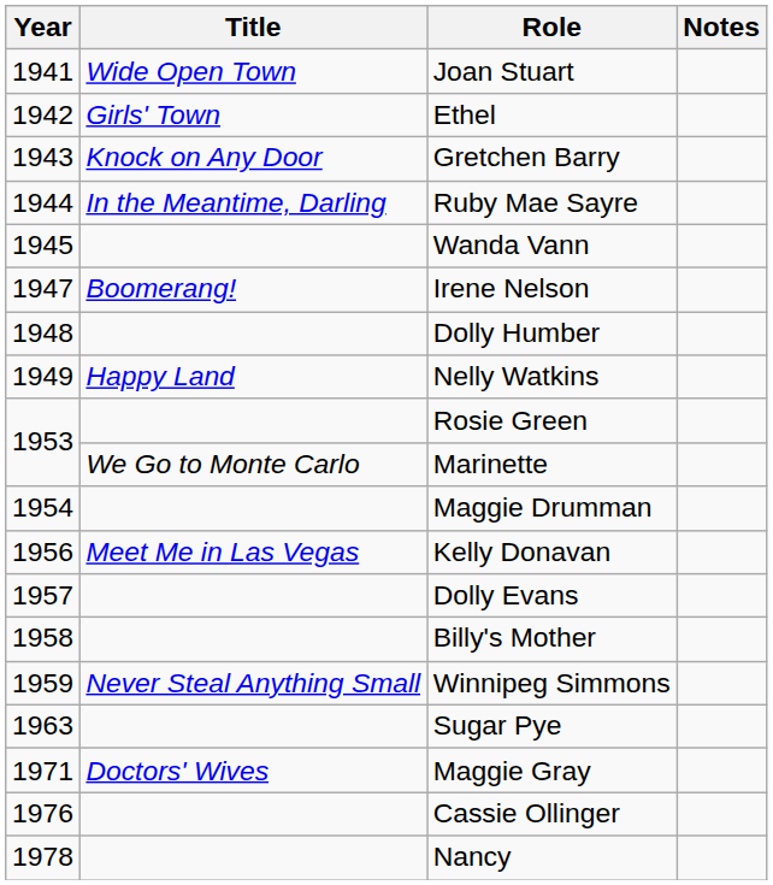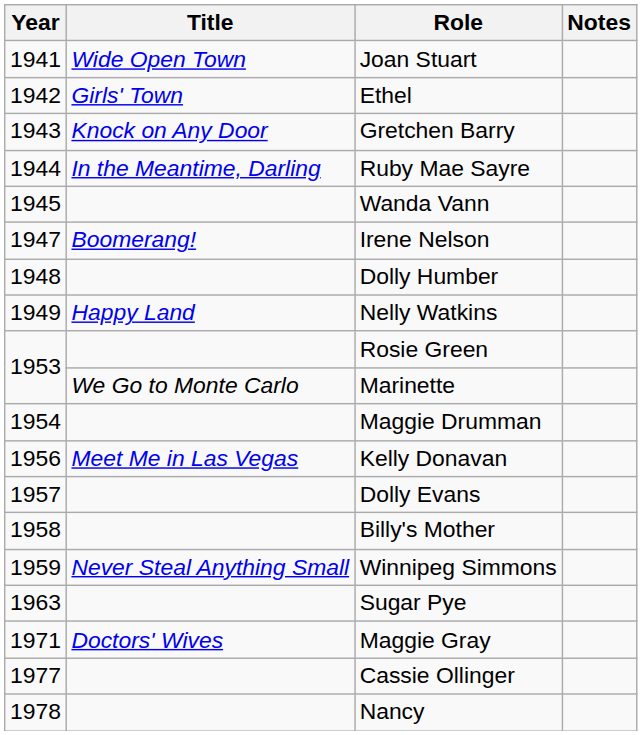 <table class="wikitable sortable">
 <tr>
 <th>Year</th>
 <th>Title</th>
 <th>Role</th>
 <th class="unsortable">Notes</th>
 </tr>
 <tr>
 <td>1941</td>
 <td><em><a href='#'>Wide Open Town</a></em></td>
 <td>Joan Stuart</td>
 <td></td>
 </tr>
 <tr>
 <td>1942</td>
 <td><em><a href='#'>Girls' Town</a></em></td>
 <td>Ethel</td>
 <td></td>
 </tr>
 <tr>
 <td>1943</td>
 <td><em><a href='#'>Knock on Any Door</a></em></td>
 <td>Gretchen Barry</td>
 <td></td>
 </tr>
 <tr>
 <td>1944</td>
 <td><em><a href='#'>In the Meantime, Darling</a></em></td>
 <td>Ruby Mae Sayre</td>
 <td></td>
 </tr>
 <tr>
 <td>1945</td>
 <td><em></em></td>
 <td>Wanda Vann</td>
 <td></td>
 </tr>
 <tr>
 <td>1947</td>
 <td><em><a href='#'>Boomerang!</a></em></td>
 <td>Irene Nelson</td>
 <td></td>
 </tr>
 <tr>
 <td>1948</td>
 <td><em></em></td>
 <td>Dolly Humber</td>
 <td></td>
 </tr>
 <tr>
 <td>1949</td>
 <td><em><a href='#'>Happy Land</a></em></td>
 <td>Nelly Watkins</td>
 <td></td>
 </tr>
 <tr>
 <td rowspan=2>1953</td>
 <td><em></em></td>
 <td>Rosie Green</td>
 <td></td>
 </tr>
 <tr>
 <td><em>We Go to Monte Carlo</em></td>
 <td>Marinette</td>
 <td></td>
 </tr>
 <tr>
 <td>1954</td>
 <td><em></em></td>
 <td>Maggie Drumman</td>
 <td></td>
 </tr>
 <tr>
 <td>1956</td>
 <td><em><a href='#'>Meet Me in Las Vegas</a></em></td>
 <td>Kelly Donavan</td>
 <td></td>
 </tr>
 <tr>
 <td>1957</td>
 <td><em></em></td>
 <td>Dolly Evans</td>
 <td></td>
 </tr>
 <tr>
 <td>1958</td>
 <td><em></em></td>
 <td>Billy's Mother</td>
 <td></td>
 </tr>
 <tr>
 <td>1959</td>
 <td><em><a href='#'>Never Steal Anything Small</a></em></td>
 <td>Winnipeg Simmons</td>
 <td></td>
 </tr>
 <tr>
 <td>1963</td>
 <td><em></em></td>
 <td>Sugar Pye</td>
 <td></td>
 </tr>
 <tr>
 <td>1971</td>
 <td><em><a href='#'>Doctors' Wives</a></em></td>
 <td>Maggie Gray</td>
 <td></td>
 </tr>
 <tr>
-<td>1976</td>
+<td>1977</td>
 <td><em></em></td>
 <td>Cassie Ollinger</td>
 <td></td>
 </tr>
 <tr>
 <td>1978</td>
 <td><em></em></td>
 <td>Nancy</td>
 <td></td>
 </tr>
 </table>
